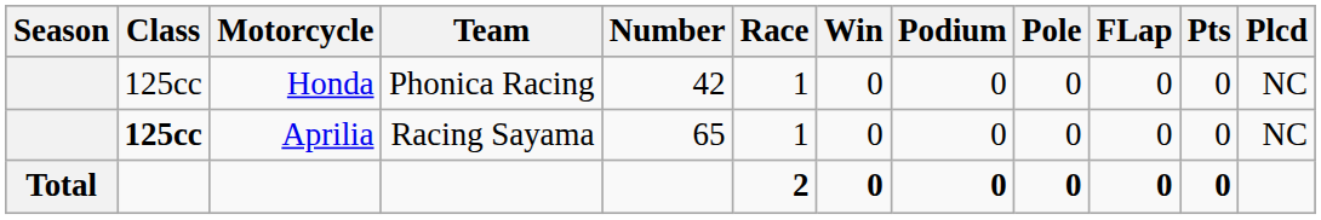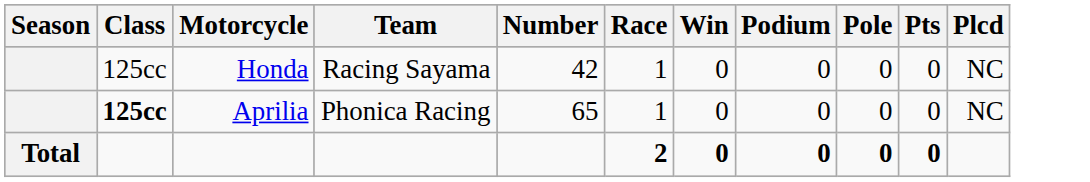 <table class="wikitable">
 <tr>
 <th>Season</th>
 <th>Class</th>
 <th>Motorcycle</th>
 <th>Team</th>
 <th>Number</th>
 <th>Race</th>
 <th>Win</th>
 <th>Podium</th>
 <th>Pole</th>
-<th>FLap</th>
 <th>Pts</th>
 <th>Plcd</th>
 </tr>
 <tr align="right">
 <th></th>
 <td>125cc</td>
 <td><a href='#'>Honda</a></td>
-<td>Phonica Racing</td>
+<td>Racing Sayama</td>
 <td>42</td>
 <td>1</td>
-<td>0</td>
 <td>0</td>
 <td>0</td>
 <td>0</td>
 <td>0</td>
 <td>NC</td>
 </tr>
 <tr align="right">
 <th></th>
 <td><strong>125cc</strong></td>
 <td><a href='#'>Aprilia</a></td>
-<td>Racing Sayama</td>
+<td>Phonica Racing</td>
 <td>65</td>
 <td>1</td>
-<td>0</td>
 <td>0</td>
 <td>0</td>
 <td>0</td>
 <td>0</td>
 <td>NC</td>
 </tr>
 <tr align="right">
 <th>Total</th>
 <td></td>
 <td></td>
 <td></td>
 <td></td>
 <td><strong>2</strong></td>
 <td><strong>0</strong></td>
 <td><strong>0</strong></td>
 <td><strong>0</strong></td>
 <td><strong>0</strong></td>
-<td><strong>0</strong></td>
 <td></td>
 </tr>
 </table>
